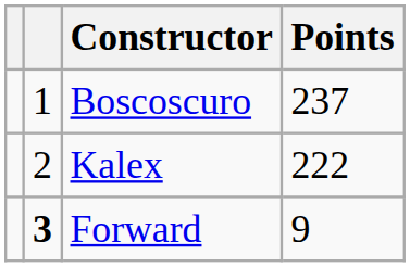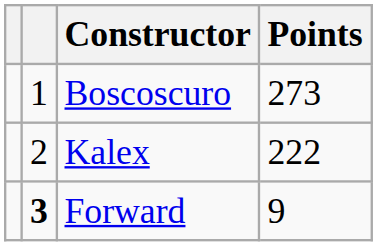 <table class="wikitable" style="font-size: 95%;">
 <tr>
 <th></th>
 <th></th>
 <th>Constructor</th>
 <th>Points</th>
 </tr>
 <tr>
 <td></td>
 <td align=center>1</td>
 <td> <a href='#'>Boscoscuro</a></td>
-<td align=left>237</td>
+<td align=left>273</td>
 </tr>
 <tr>
 <td></td>
 <td align=center>2</td>
 <td> <a href='#'>Kalex</a></td>
 <td align=left>222</td>
 </tr>
 <tr>
 <td></td>
 <td align=center><strong>3</strong></td>
 <td> <a href='#'>Forward</a></td>
 <td align=left>9</td>
 </tr>
 </table>
